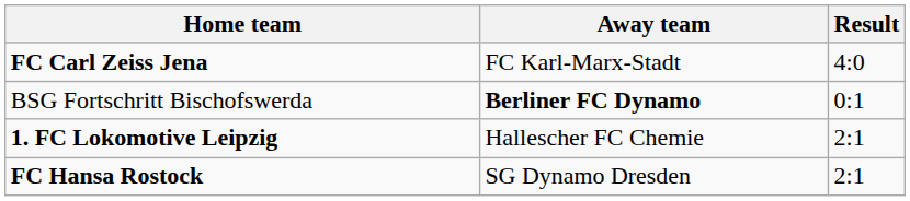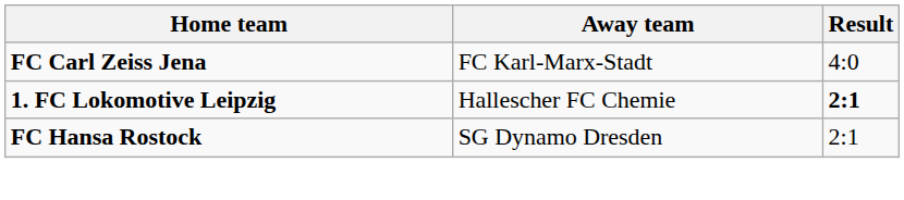 <table class="wikitable" style="width:600px;">
 <tr>
 <th>Home team</th>
 <th>Away team</th>
 <th style="width:40px;">Result</th>
 </tr>
 <tr>
 <td><strong>FC Carl Zeiss Jena</strong></td>
 <td>FC Karl-Marx-Stadt</td>
 <td>4:0</td>
 </tr>
 <tr>
-<td>BSG Fortschritt Bischofswerda</td>
-<td><strong>Berliner FC Dynamo</strong></td>
-<td>0:1</td>
-</tr>
-<tr>
 <td><strong>1. FC Lokomotive Leipzig</strong></td>
 <td>Hallescher FC Chemie</td>
-<td>2:1</td>
+<td><strong>2:1</strong></td>
 </tr>
 <tr>
 <td><strong>FC Hansa Rostock</strong></td>
 <td>SG Dynamo Dresden</td>
 <td>2:1</td>
 </tr>
 </table>
